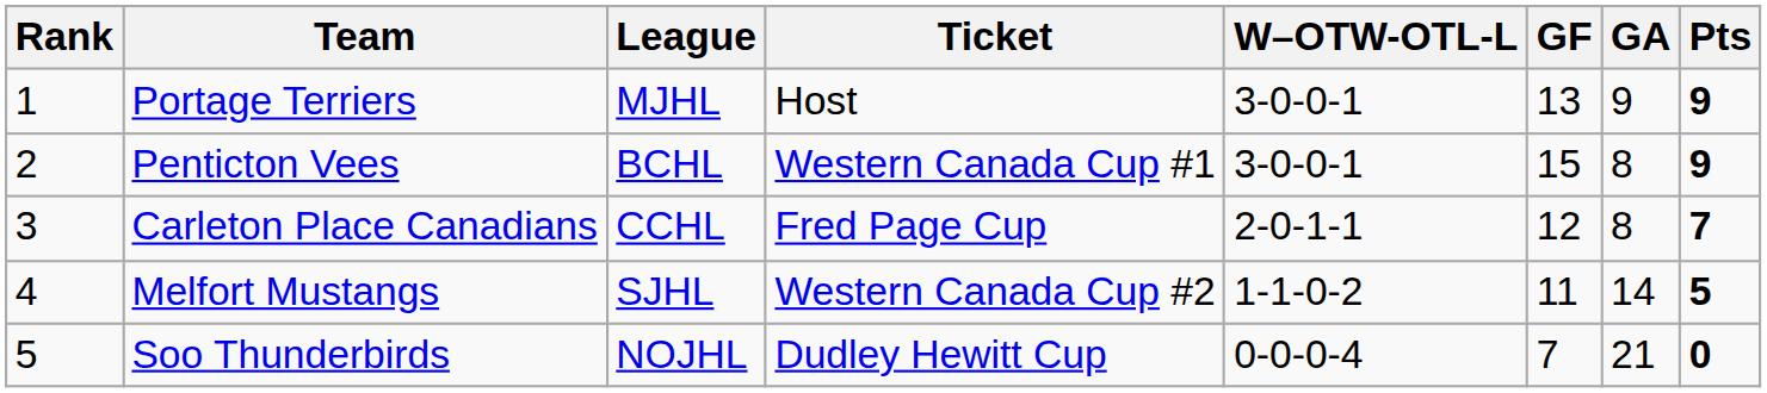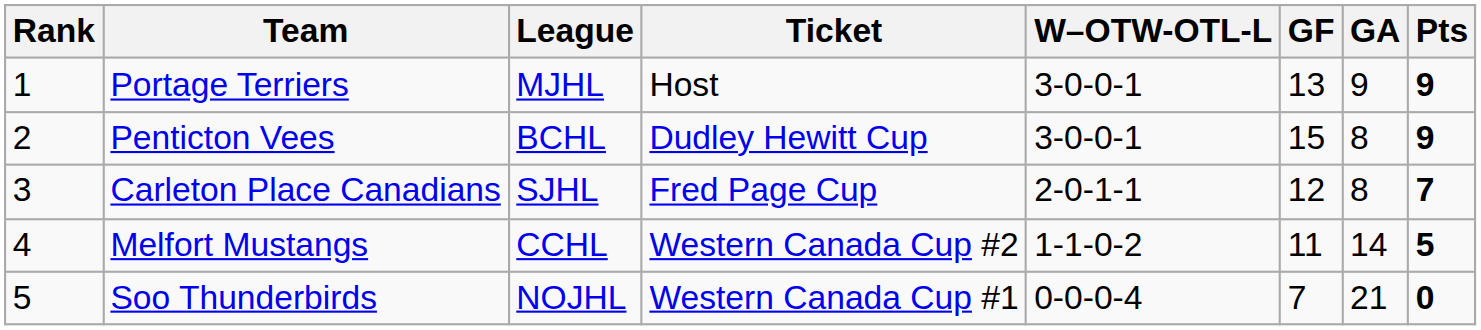 <table class="wikitable">
 <tr>
 <th>Rank</th>
 <th>Team</th>
 <th>League</th>
 <th>Ticket</th>
 <th>W–OTW-OTL-L</th>
 <th>GF</th>
 <th>GA</th>
 <th>Pts</th>
 </tr>
 <tr>
 <td>1</td>
 <td><a href='#'>Portage Terriers</a></td>
 <td><a href='#'>MJHL</a></td>
 <td>Host</td>
 <td>3-0-0-1</td>
 <td>13</td>
 <td>9</td>
 <td><strong>9</strong></td>
 </tr>
 <tr>
 <td>2</td>
 <td><a href='#'>Penticton Vees</a></td>
 <td><a href='#'>BCHL</a></td>
-<td><a href='#'>Western Canada Cup</a> #1</td>
+<td><a href='#'>Dudley Hewitt Cup</a></td>
 <td>3-0-0-1</td>
 <td>15</td>
 <td>8</td>
 <td><strong>9</strong></td>
 </tr>
 <tr>
 <td>3</td>
 <td><a href='#'>Carleton Place Canadians</a></td>
-<td><a href='#'>CCHL</a></td>
+<td><a href='#'>SJHL</a></td>
 <td><a href='#'>Fred Page Cup</a></td>
 <td>2-0-1-1</td>
 <td>12</td>
 <td>8</td>
 <td><strong>7</strong></td>
 </tr>
 <tr>
 <td>4</td>
 <td><a href='#'>Melfort Mustangs</a></td>
-<td><a href='#'>SJHL</a></td>
+<td><a href='#'>CCHL</a></td>
 <td><a href='#'>Western Canada Cup</a> #2</td>
 <td>1-1-0-2</td>
 <td>11</td>
 <td>14</td>
 <td><strong>5</strong></td>
 </tr>
 <tr>
 <td>5</td>
 <td><a href='#'>Soo Thunderbirds</a></td>
 <td><a href='#'>NOJHL</a></td>
-<td><a href='#'>Dudley Hewitt Cup</a></td>
+<td><a href='#'>Western Canada Cup</a> #1</td>
 <td>0-0-0-4</td>
 <td>7</td>
 <td>21</td>
 <td><strong>0</strong></td>
 </tr>
 </table>
